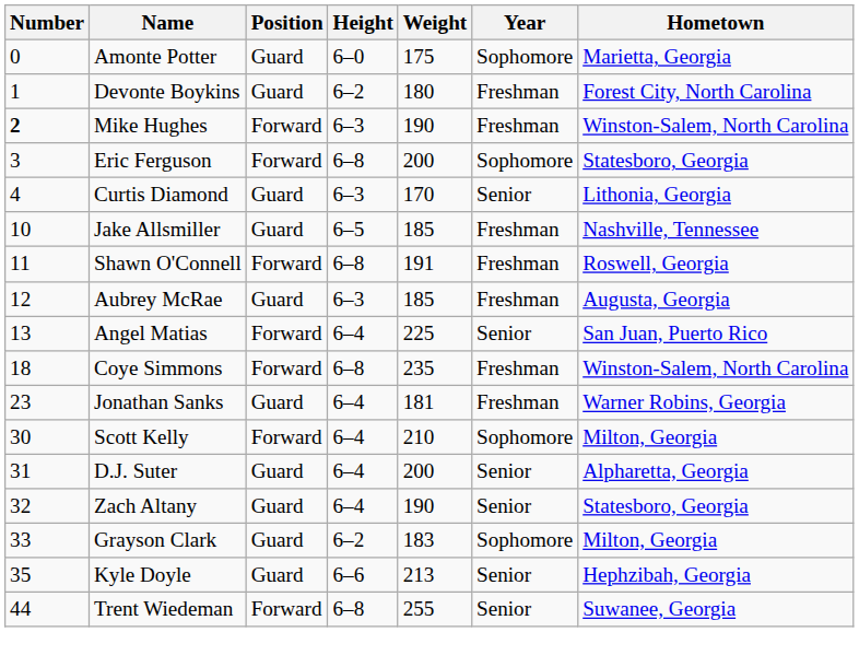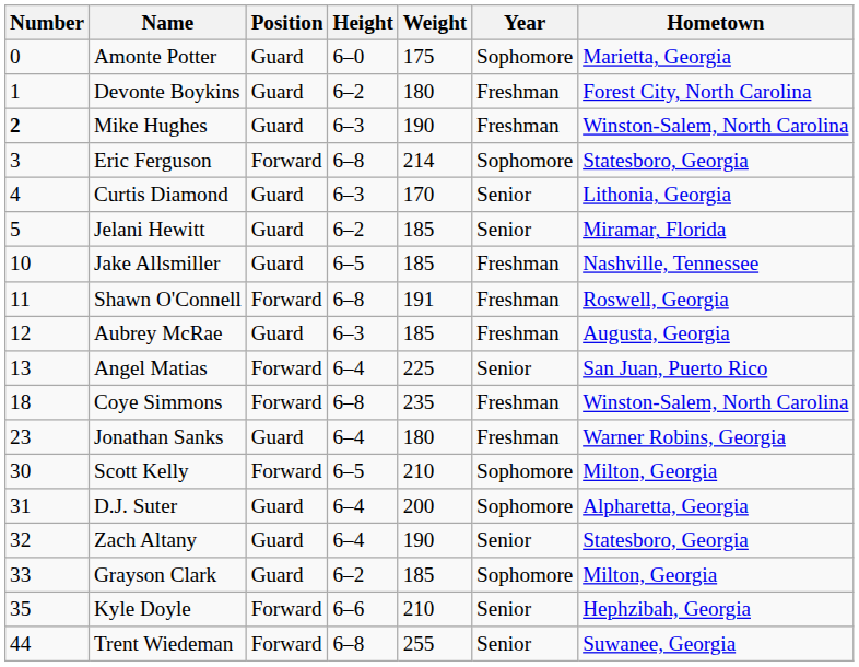 <table class="wikitable sortable" style="font-size: 95%;">
 <tr>
 <th>Number</th>
 <th>Name</th>
 <th>Position</th>
 <th>Height</th>
 <th>Weight</th>
 <th>Year</th>
 <th>Hometown</th>
 </tr>
 <tr>
 <td>0</td>
 <td>Amonte Potter</td>
 <td>Guard</td>
 <td>6–0</td>
 <td>175</td>
 <td>Sophomore</td>
 <td><a href='#'>Marietta, Georgia</a></td>
 </tr>
 <tr>
 <td>1</td>
 <td>Devonte Boykins</td>
 <td>Guard</td>
 <td>6–2</td>
 <td>180</td>
 <td>Freshman</td>
 <td><a href='#'>Forest City, North Carolina</a></td>
 </tr>
 <tr>
 <td><strong>2</strong></td>
 <td>Mike Hughes</td>
-<td>Forward</td>
+<td>Guard</td>
 <td>6–3</td>
 <td>190</td>
 <td>Freshman</td>
 <td><a href='#'>Winston-Salem, North Carolina</a></td>
 </tr>
 <tr>
 <td>3</td>
 <td>Eric Ferguson</td>
 <td>Forward</td>
 <td>6–8</td>
-<td>200</td>
+<td>214</td>
 <td>Sophomore</td>
 <td><a href='#'>Statesboro, Georgia</a></td>
 </tr>
 <tr>
 <td>4</td>
 <td>Curtis Diamond</td>
 <td>Guard</td>
 <td>6–3</td>
 <td>170</td>
 <td>Senior</td>
 <td><a href='#'>Lithonia, Georgia</a></td>
+</tr>
+<tr>
+<td>5</td>
+<td>Jelani Hewitt</td>
+<td>Guard</td>
+<td>6–2</td>
+<td>185</td>
+<td>Senior</td>
+<td><a href='#'>Miramar, Florida</a></td>
 </tr>
 <tr>
 <td>10</td>
 <td>Jake Allsmiller</td>
 <td>Guard</td>
 <td>6–5</td>
 <td>185</td>
 <td>Freshman</td>
 <td><a href='#'>Nashville, Tennessee</a></td>
 </tr>
 <tr>
 <td>11</td>
 <td>Shawn O'Connell</td>
 <td>Forward</td>
 <td>6–8</td>
 <td>191</td>
 <td>Freshman</td>
 <td><a href='#'>Roswell, Georgia</a></td>
 </tr>
 <tr>
 <td>12</td>
 <td>Aubrey McRae</td>
 <td>Guard</td>
 <td>6–3</td>
 <td>185</td>
 <td>Freshman</td>
 <td><a href='#'>Augusta, Georgia</a></td>
 </tr>
 <tr>
 <td>13</td>
 <td>Angel Matias</td>
 <td>Forward</td>
 <td>6–4</td>
 <td>225</td>
 <td>Senior</td>
 <td><a href='#'>San Juan, Puerto Rico</a></td>
 </tr>
 <tr>
 <td>18</td>
 <td>Coye Simmons</td>
 <td>Forward</td>
 <td>6–8</td>
 <td>235</td>
 <td>Freshman</td>
 <td><a href='#'>Winston-Salem, North Carolina</a></td>
 </tr>
 <tr>
 <td>23</td>
 <td>Jonathan Sanks</td>
 <td>Guard</td>
 <td>6–4</td>
-<td>181</td>
+<td>180</td>
 <td>Freshman</td>
 <td><a href='#'>Warner Robins, Georgia</a></td>
 </tr>
 <tr>
 <td>30</td>
 <td>Scott Kelly</td>
 <td>Forward</td>
-<td>6–4</td>
+<td>6–5</td>
 <td>210</td>
 <td>Sophomore</td>
 <td><a href='#'>Milton, Georgia</a></td>
 </tr>
 <tr>
 <td>31</td>
 <td>D.J. Suter</td>
 <td>Guard</td>
 <td>6–4</td>
 <td>200</td>
-<td>Senior</td>
+<td>Sophomore</td>
 <td><a href='#'>Alpharetta, Georgia</a></td>
 </tr>
 <tr>
 <td>32</td>
 <td>Zach Altany</td>
 <td>Guard</td>
 <td>6–4</td>
 <td>190</td>
 <td>Senior</td>
 <td><a href='#'>Statesboro, Georgia</a></td>
 </tr>
 <tr>
 <td>33</td>
 <td>Grayson Clark</td>
 <td>Guard</td>
 <td>6–2</td>
-<td>183</td>
+<td>185</td>
 <td>Sophomore</td>
 <td><a href='#'>Milton, Georgia</a></td>
 </tr>
 <tr>
 <td>35</td>
 <td>Kyle Doyle</td>
-<td>Guard</td>
+<td>Forward</td>
 <td>6–6</td>
-<td>213</td>
+<td>210</td>
 <td>Senior</td>
 <td><a href='#'>Hephzibah, Georgia</a></td>
 </tr>
 <tr>
 <td>44</td>
 <td>Trent Wiedeman</td>
 <td>Forward</td>
 <td>6–8</td>
 <td>255</td>
 <td>Senior</td>
 <td><a href='#'>Suwanee, Georgia</a></td>
 </tr>
 </table>
